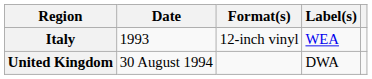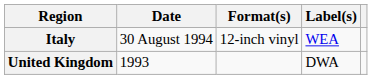 <table class="wikitable plainrowheaders">
 <tr>
 <th scope="col">Region</th>
 <th scope="col">Date</th>
 <th scope="col">Format(s)</th>
 <th scope="col">Label(s)</th>
 <th scope="col"></th>
 </tr>
 <tr>
 <th scope="row">Italy</th>
-<td>1993</td>
+<td>30 August 1994</td>
 <td>12-inch vinyl</td>
 <td><a href='#'>WEA</a></td>
 <td></td>
 </tr>
 <tr>
 <th scope="row">United Kingdom</th>
-<td>30 August 1994</td>
+<td>1993</td>
 <td></td>
 <td>DWA</td>
 <td></td>
 </tr>
 </table>
